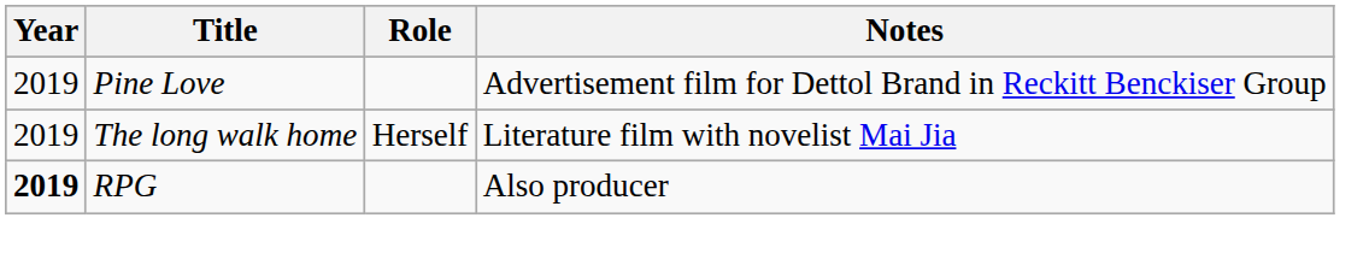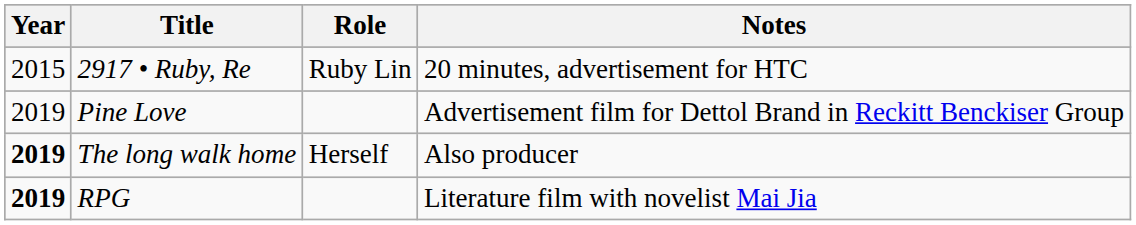 <table class="wikitable">
 <tr>
 <th>Year</th>
 <th>Title</th>
 <th>Role</th>
 <th class="unsortable">Notes</th>
 </tr>
 <tr>
+<td>2015</td>
+<td><em>2917 • Ruby, Re</em></td>
+<td>Ruby Lin</td>
+<td>20 minutes, advertisement for HTC</td>
+</tr>
+<tr>
 <td>2019</td>
 <td><em>Pine Love</em></td>
 <td></td>
 <td>Advertisement film for Dettol Brand in <a href='#'>Reckitt Benckiser</a> Group</td>
 </tr>
 <tr>
-<td>2019</td>
+<td><strong>2019</strong></td>
 <td><em>The long walk home</em></td>
 <td>Herself</td>
-<td>Literature film with novelist <a href='#'>Mai Jia</a></td>
+<td>Also producer</td>
 </tr>
 <tr>
 <td><strong>2019</strong></td>
 <td><em>RPG</em></td>
 <td></td>
-<td>Also producer</td>
+<td>Literature film with novelist <a href='#'>Mai Jia</a></td>
 </tr>
 </table>
